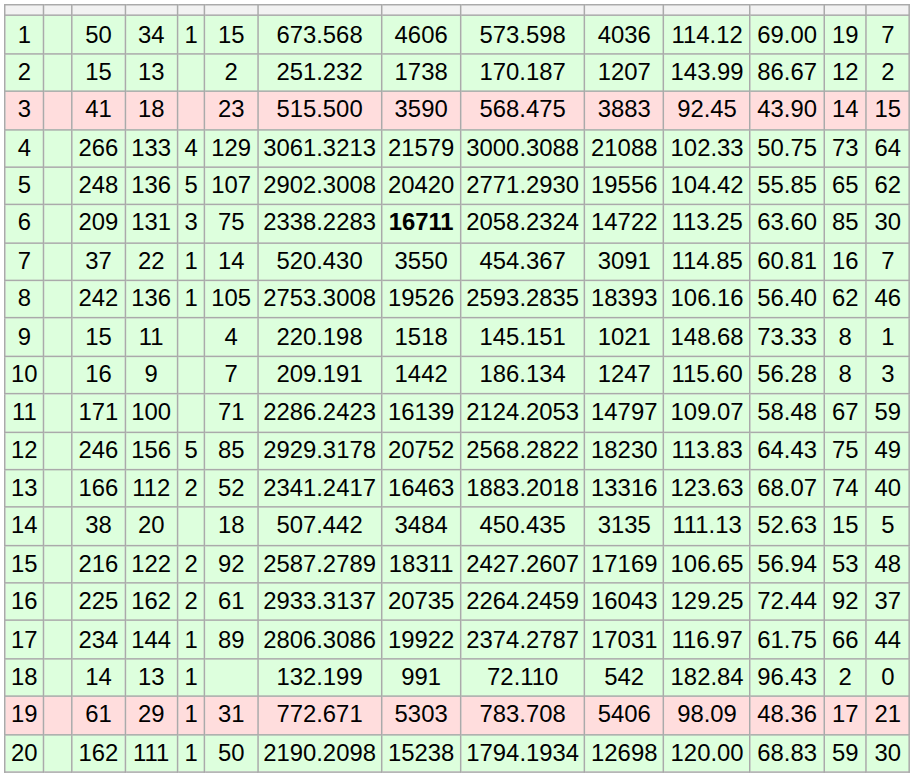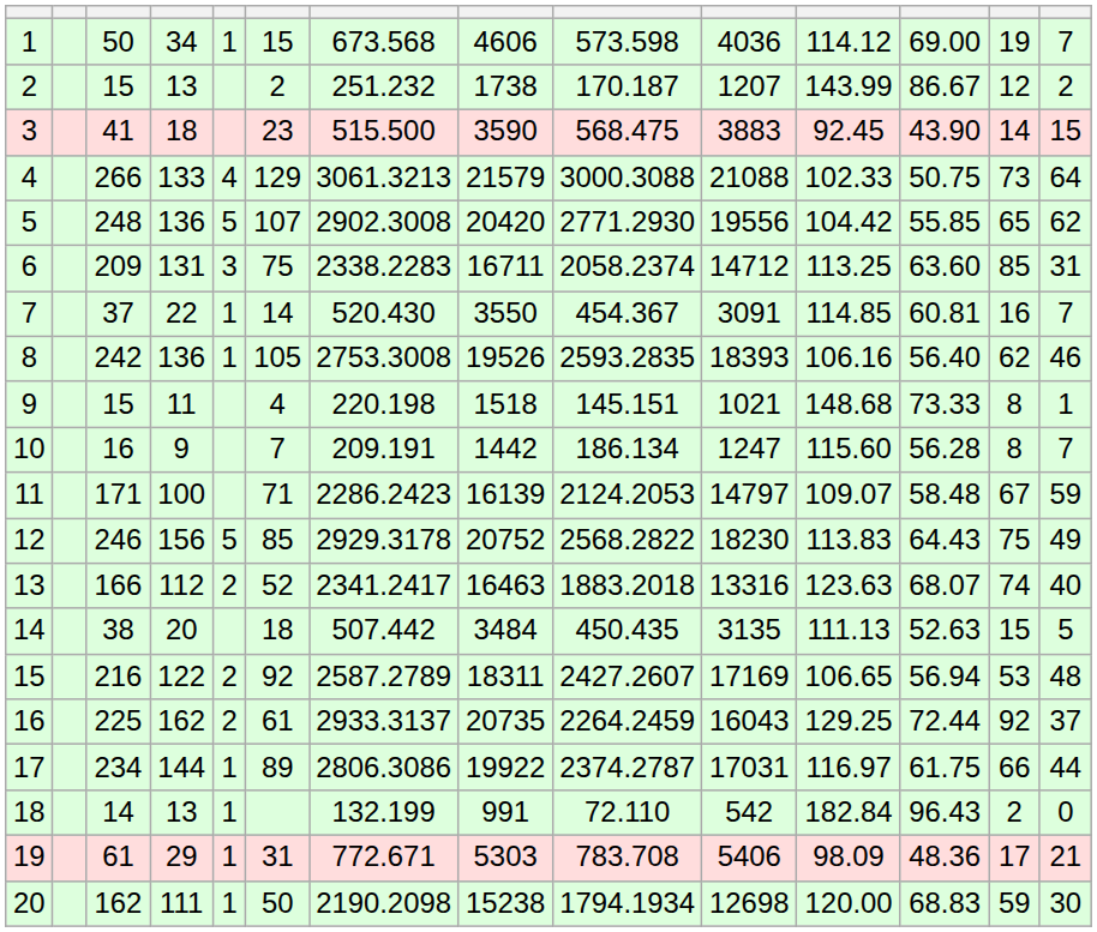 <table class="wikitable sortable">
 <tr>
 <th style="width:3em"></th>
 <th style="width:20em;" class="unsortable"></th>
 <th style="width:4em;"></th>
 <th style="width:4em;"></th>
 <th style="width:4em;"></th>
 <th style="width:4em;"></th>
 <th style="width:5em;"></th>
 <th style="width:5em;"></th>
 <th style="width:5em;"></th>
 <th style="width:5em;"></th>
 <th style="width:6em;"></th>
 <th style="width:6em;"></th>
 <th style="width:7em;"></th>
 <th style="width:7em;"></th>
 </tr>
 <tr style="text-align:center; background:#dfd;">
 <td>1</td>
 <td style="text-align:left;"></td>
 <td>50</td>
 <td>34</td>
 <td>1</td>
 <td>15</td>
 <td>673.568</td>
 <td>4606</td>
 <td>573.598</td>
 <td>4036</td>
 <td>114.12</td>
 <td>69.00</td>
 <td>19</td>
 <td>7</td>
 </tr>
 <tr style="text-align:center; background:#dfd;">
 <td>2</td>
 <td style="text-align:left;"></td>
 <td>15</td>
 <td>13</td>
 <td></td>
 <td>2</td>
 <td>251.232</td>
 <td>1738</td>
 <td>170.187</td>
 <td>1207</td>
 <td>143.99</td>
 <td>86.67</td>
 <td>12</td>
 <td>2</td>
 </tr>
 <tr style="text-align:center; background:#fdd;">
 <td>3</td>
 <td style="text-align:left;"></td>
 <td>41</td>
 <td>18</td>
 <td></td>
 <td>23</td>
 <td>515.500</td>
 <td>3590</td>
 <td>568.475</td>
 <td>3883</td>
 <td>92.45</td>
 <td>43.90</td>
 <td>14</td>
 <td>15</td>
 </tr>
 <tr style="text-align:center; background:#dfd;">
 <td>4</td>
 <td style="text-align:left;"></td>
 <td>266</td>
 <td>133</td>
 <td>4</td>
 <td>129</td>
 <td>3061.3213</td>
 <td>21579</td>
 <td>3000.3088</td>
 <td>21088</td>
 <td>102.33</td>
 <td>50.75</td>
 <td>73</td>
 <td>64</td>
 </tr>
 <tr style="text-align:center; background:#dfd;">
 <td>5</td>
 <td style="text-align:left;"></td>
 <td>248</td>
 <td>136</td>
 <td>5</td>
 <td>107</td>
 <td>2902.3008</td>
 <td>20420</td>
 <td>2771.2930</td>
 <td>19556</td>
 <td>104.42</td>
 <td>55.85</td>
 <td>65</td>
 <td>62</td>
 </tr>
 <tr style="text-align:center; background:#dfd;">
 <td>6</td>
 <td style="text-align:left;"></td>
 <td>209</td>
 <td>131</td>
 <td>3</td>
 <td>75</td>
 <td>2338.2283</td>
-<td><strong>16711</strong></td>
-<td>2058.2324</td>
-<td>14722</td>
+<td>16711</td>
+<td>2058.2374</td>
+<td>14712</td>
 <td>113.25</td>
 <td>63.60</td>
 <td>85</td>
-<td>30</td>
+<td>31</td>
 </tr>
 <tr style="text-align:center; background:#dfd;">
 <td>7</td>
 <td style="text-align:left;"></td>
 <td>37</td>
 <td>22</td>
 <td>1</td>
 <td>14</td>
 <td>520.430</td>
 <td>3550</td>
 <td>454.367</td>
 <td>3091</td>
 <td>114.85</td>
 <td>60.81</td>
 <td>16</td>
 <td>7</td>
 </tr>
 <tr style="text-align:center; background:#dfd;">
 <td>8</td>
 <td style="text-align:left;"></td>
 <td>242</td>
 <td>136</td>
 <td>1</td>
 <td>105</td>
 <td>2753.3008</td>
 <td>19526</td>
 <td>2593.2835</td>
 <td>18393</td>
 <td>106.16</td>
 <td>56.40</td>
 <td>62</td>
 <td>46</td>
 </tr>
 <tr style="text-align:center; background:#dfd;">
 <td>9</td>
 <td style="text-align:left;"></td>
 <td>15</td>
 <td>11</td>
 <td></td>
 <td>4</td>
 <td>220.198</td>
 <td>1518</td>
 <td>145.151</td>
 <td>1021</td>
 <td>148.68</td>
 <td>73.33</td>
 <td>8</td>
 <td>1</td>
 </tr>
 <tr style="text-align:center; background:#dfd;">
 <td>10</td>
 <td style="text-align:left;"></td>
 <td>16</td>
 <td>9</td>
 <td></td>
 <td>7</td>
 <td>209.191</td>
 <td>1442</td>
 <td>186.134</td>
 <td>1247</td>
 <td>115.60</td>
 <td>56.28</td>
 <td>8</td>
-<td>3</td>
+<td>7</td>
 </tr>
 <tr style="text-align:center; background:#dfd;">
 <td>11</td>
 <td style="text-align:left;"></td>
 <td>171</td>
 <td>100</td>
 <td></td>
 <td>71</td>
 <td>2286.2423</td>
 <td>16139</td>
 <td>2124.2053</td>
 <td>14797</td>
 <td>109.07</td>
 <td>58.48</td>
 <td>67</td>
 <td>59</td>
 </tr>
 <tr style="text-align:center; background:#dfd;">
 <td>12</td>
 <td style="text-align:left;"></td>
 <td>246</td>
 <td>156</td>
 <td>5</td>
 <td>85</td>
 <td>2929.3178</td>
 <td>20752</td>
 <td>2568.2822</td>
 <td>18230</td>
 <td>113.83</td>
 <td>64.43</td>
 <td>75</td>
 <td>49</td>
 </tr>
 <tr style="text-align:center; background:#dfd;">
 <td>13</td>
 <td style="text-align:left;"></td>
 <td>166</td>
 <td>112</td>
 <td>2</td>
 <td>52</td>
 <td>2341.2417</td>
 <td>16463</td>
 <td>1883.2018</td>
 <td>13316</td>
 <td>123.63</td>
 <td>68.07</td>
 <td>74</td>
 <td>40</td>
 </tr>
 <tr style="text-align:center; background:#dfd;">
 <td>14</td>
 <td style="text-align:left;"></td>
 <td>38</td>
 <td>20</td>
 <td></td>
 <td>18</td>
 <td>507.442</td>
 <td>3484</td>
 <td>450.435</td>
 <td>3135</td>
 <td>111.13</td>
 <td>52.63</td>
 <td>15</td>
 <td>5</td>
 </tr>
 <tr style="text-align:center; background:#dfd;">
 <td>15</td>
 <td style="text-align:left;"></td>
 <td>216</td>
 <td>122</td>
 <td>2</td>
 <td>92</td>
 <td>2587.2789</td>
 <td>18311</td>
 <td>2427.2607</td>
 <td>17169</td>
 <td>106.65</td>
 <td>56.94</td>
 <td>53</td>
 <td>48</td>
 </tr>
 <tr style="text-align:center; background:#dfd;">
 <td>16</td>
 <td style="text-align:left;"></td>
 <td>225</td>
 <td>162</td>
 <td>2</td>
 <td>61</td>
 <td>2933.3137</td>
 <td>20735</td>
 <td>2264.2459</td>
 <td>16043</td>
 <td>129.25</td>
 <td>72.44</td>
 <td>92</td>
 <td>37</td>
 </tr>
 <tr style="text-align:center; background:#dfd;">
 <td>17</td>
 <td style="text-align:left;"></td>
 <td>234</td>
 <td>144</td>
 <td>1</td>
 <td>89</td>
 <td>2806.3086</td>
 <td>19922</td>
 <td>2374.2787</td>
 <td>17031</td>
 <td>116.97</td>
 <td>61.75</td>
 <td>66</td>
 <td>44</td>
 </tr>
 <tr style="text-align:center; background:#dfd;">
 <td>18</td>
 <td style="text-align:left;"></td>
 <td>14</td>
 <td>13</td>
 <td>1</td>
 <td></td>
 <td>132.199</td>
 <td>991</td>
 <td>72.110</td>
 <td>542</td>
 <td>182.84</td>
 <td>96.43</td>
 <td>2</td>
 <td>0</td>
 </tr>
 <tr style="text-align:center; background:#fdd;">
 <td>19</td>
 <td style="text-align:left;"></td>
 <td>61</td>
 <td>29</td>
 <td>1</td>
 <td>31</td>
 <td>772.671</td>
 <td>5303</td>
 <td>783.708</td>
 <td>5406</td>
 <td>98.09</td>
 <td>48.36</td>
 <td>17</td>
 <td>21</td>
 </tr>
 <tr style="text-align:center; background:#dfd;">
 <td>20</td>
 <td style="text-align:left;"></td>
 <td>162</td>
 <td>111</td>
 <td>1</td>
 <td>50</td>
 <td>2190.2098</td>
 <td>15238</td>
 <td>1794.1934</td>
 <td>12698</td>
 <td>120.00</td>
 <td>68.83</td>
 <td>59</td>
 <td>30</td>
 </tr>
 </table>
